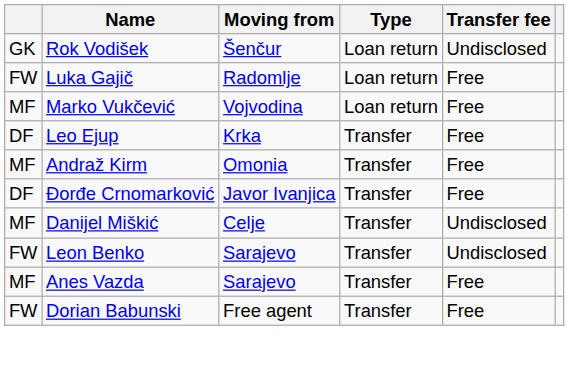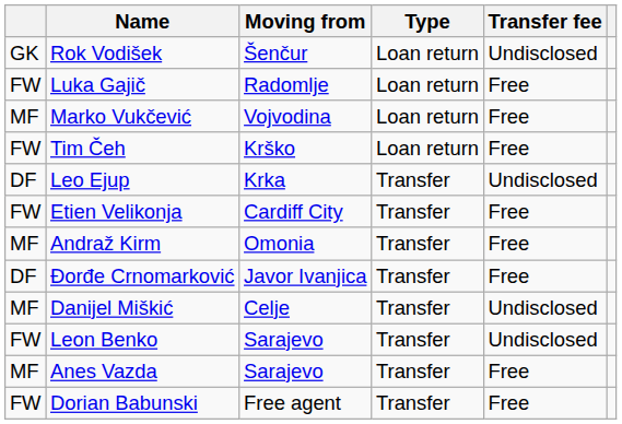 <table class="wikitable sortable" style="font-size:95%;">
 <tr>
 <th></th>
 <th>Name</th>
 <th>Moving from</th>
 <th>Type</th>
 <th>Transfer fee</th>
 <th></th>
 </tr>
 <tr>
 <td>GK</td>
 <td> <a href='#'>Rok Vodišek</a></td>
 <td><a href='#'>Šenčur</a></td>
 <td>Loan return</td>
 <td>Undisclosed</td>
 <td></td>
 </tr>
 <tr>
 <td>FW</td>
 <td> <a href='#'>Luka Gajič</a></td>
 <td><a href='#'>Radomlje</a></td>
 <td>Loan return</td>
 <td>Free</td>
 <td></td>
 </tr>
 <tr>
 <td>MF</td>
 <td> <a href='#'>Marko Vukčević</a></td>
 <td> <a href='#'>Vojvodina</a></td>
 <td>Loan return</td>
 <td>Free</td>
 <td></td>
 </tr>
 <tr>
+<td>FW</td>
+<td> <a href='#'>Tim Čeh</a></td>
+<td><a href='#'>Krško</a></td>
+<td>Loan return</td>
+<td>Free</td>
+<td></td>
+</tr>
+<tr>
 <td>DF</td>
 <td> <a href='#'>Leo Ejup</a></td>
 <td><a href='#'>Krka</a></td>
+<td>Transfer</td>
+<td>Undisclosed</td>
+<td></td>
+</tr>
+<tr>
+<td>FW</td>
+<td> <a href='#'>Etien Velikonja</a></td>
+<td> <a href='#'>Cardiff City</a></td>
 <td>Transfer</td>
 <td>Free</td>
 <td></td>
 </tr>
 <tr>
 <td>MF</td>
 <td> <a href='#'>Andraž Kirm</a></td>
 <td> <a href='#'>Omonia</a></td>
 <td>Transfer</td>
 <td>Free</td>
 <td></td>
 </tr>
 <tr>
 <td>DF</td>
 <td> <a href='#'>Đorđe Crnomarković</a></td>
 <td> <a href='#'>Javor Ivanjica</a></td>
 <td>Transfer</td>
 <td>Free</td>
 <td></td>
 </tr>
 <tr>
 <td>MF</td>
 <td> <a href='#'>Danijel Miškić</a></td>
 <td><a href='#'>Celje</a></td>
 <td>Transfer</td>
 <td>Undisclosed</td>
 <td></td>
 </tr>
 <tr>
 <td>FW</td>
 <td> <a href='#'>Leon Benko</a></td>
 <td> <a href='#'>Sarajevo</a></td>
 <td>Transfer</td>
 <td>Undisclosed</td>
 <td></td>
 </tr>
 <tr>
 <td>MF</td>
 <td> <a href='#'>Anes Vazda</a></td>
 <td> <a href='#'>Sarajevo</a></td>
 <td>Transfer</td>
 <td>Free</td>
 <td></td>
 </tr>
 <tr>
 <td>FW</td>
 <td> <a href='#'>Dorian Babunski</a></td>
 <td>Free agent</td>
 <td>Transfer</td>
 <td>Free</td>
 <td></td>
 </tr>
 </table>
